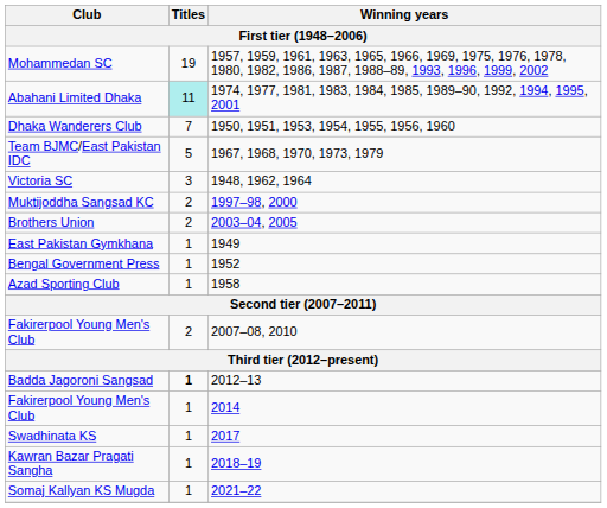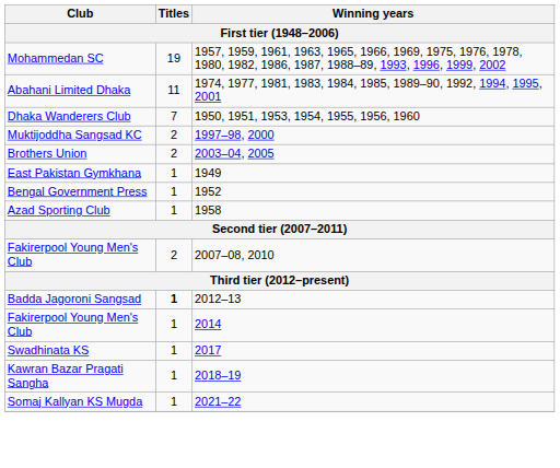 <table class="wikitable sortable" width="740px">
 <tr>
 <th width=200px>Club</th>
 <th width=40px>Titles</th>
 <th width=500px>Winning years</th>
 </tr>
 <tr>
 <th colspan=3>First tier (1948–2006)</th>
 </tr>
 <tr>
 <td style="text-align:left;"><a href='#'>Mohammedan SC</a></td>
 <td style="text-align:center;">19</td>
 <td>1957, 1959, 1961, 1963, 1965, 1966, 1969, 1975, 1976, 1978, 1980, 1982, 1986, 1987, 1988–89, <a href='#'>1993</a>, <a href='#'>1996</a>, <a href='#'>1999</a>, <a href='#'>2002</a></td>
 </tr>
 <tr>
 <td style="text-align:left;"><a href='#'>Abahani Limited Dhaka</a></td>
-<td style="background: paleturquoise; text-align:center;">11</td>
+<td style="text-align:center;">11</td>
 <td>1974, 1977, 1981, 1983, 1984, 1985, 1989–90, 1992, <a href='#'>1994</a>, <a href='#'>1995</a>, <a href='#'>2001</a></td>
 </tr>
 <tr>
 <td style="text-align:left;"><a href='#'>Dhaka Wanderers Club</a></td>
 <td style="text-align:center;">7</td>
 <td>1950, 1951, 1953, 1954, 1955, 1956, 1960</td>
-</tr>
-<tr>
-<td><a href='#'>Team BJMC</a>/<a href='#'>East Pakistan IDC</a></td>
-<td style="text-align:center;">5</td>
-<td>1967, 1968, 1970, 1973, 1979</td>
-</tr>
-<tr>
-<td style="text-align:left;"><a href='#'>Victoria SC</a></td>
-<td style="text-align:center;">3</td>
-<td>1948, 1962, 1964</td>
 </tr>
 <tr>
 <td style="text-align:left;"><a href='#'>Muktijoddha Sangsad KC</a></td>
 <td style="text-align:center;">2</td>
 <td><a href='#'>1997–98</a>, <a href='#'>2000</a></td>
 </tr>
 <tr>
 <td style="text-align:left;"><a href='#'>Brothers Union</a></td>
 <td style="text-align:center;">2</td>
 <td><a href='#'>2003–04</a>, <a href='#'>2005</a></td>
 </tr>
 <tr>
 <td style="text-align:left;"><a href='#'>East Pakistan Gymkhana</a></td>
 <td style="text-align:center;">1</td>
 <td>1949</td>
 </tr>
 <tr>
 <td style="text-align:left;"><a href='#'>Bengal Government Press</a></td>
 <td style="text-align:center;">1</td>
 <td>1952</td>
 </tr>
 <tr>
 <td style="text-align:left;"><a href='#'>Azad Sporting Club</a></td>
 <td style="text-align:center;">1</td>
 <td>1958</td>
 </tr>
 <tr>
 <th colspan=3>Second tier (2007–2011)</th>
 </tr>
 <tr>
 <td style="text-align:left;"><a href='#'>Fakirerpool Young Men's Club</a></td>
 <td style="text-align:center;">2</td>
 <td>2007–08, 2010</td>
 </tr>
 <tr>
 <th colspan=3>Third tier (2012–present)</th>
 </tr>
 <tr>
 <td style="text-align:left;"><a href='#'>Badda Jagoroni Sangsad</a></td>
 <td style="text-align:center;"><strong>1</strong></td>
 <td>2012–13</td>
 </tr>
 <tr>
 <td style="text-align:left;"><a href='#'>Fakirerpool Young Men's Club</a></td>
 <td style="text-align:center;">1</td>
 <td><a href='#'>2014</a></td>
 </tr>
 <tr>
 <td style="text-align:left;"><a href='#'>Swadhinata KS</a></td>
 <td style="text-align:center;">1</td>
 <td><a href='#'>2017</a></td>
 </tr>
 <tr>
 <td style="text-align:left;"><a href='#'>Kawran Bazar Pragati Sangha</a></td>
 <td style="text-align:center;">1</td>
 <td><a href='#'>2018–19</a></td>
 </tr>
 <tr>
 <td style="text-align:left;"><a href='#'>Somaj Kallyan KS Mugda</a></td>
 <td style="text-align:center;">1</td>
 <td><a href='#'>2021–22</a></td>
 </tr>
 <tr>
 </tr>
 </table>
